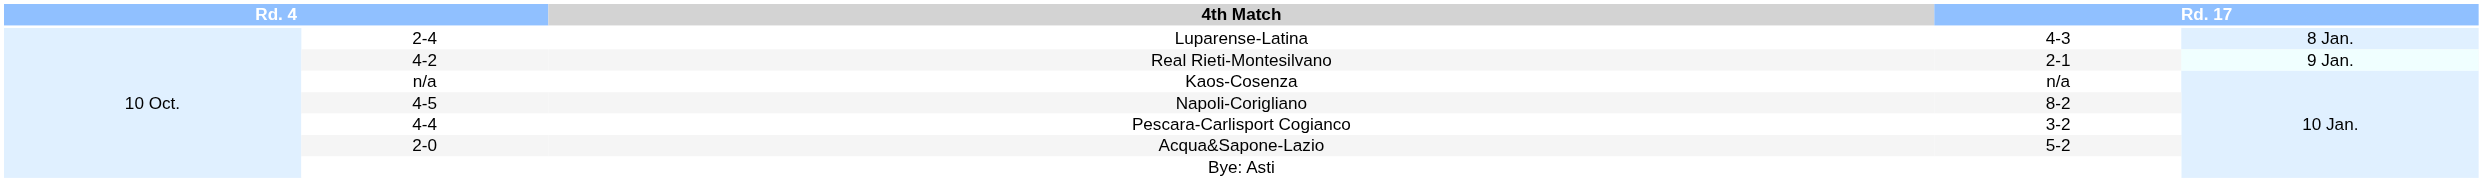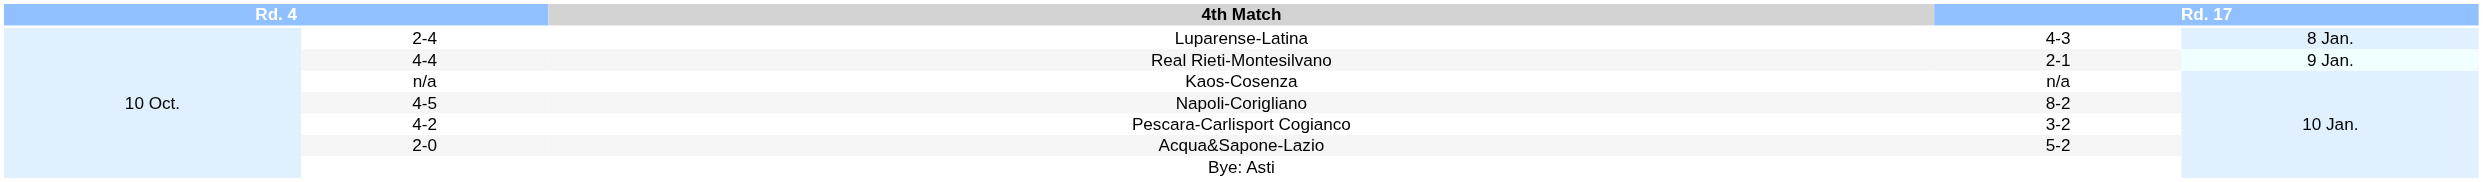 <table border=0 cellspacing=0 cellpadding=1 style="font-size: 85%; text-align: center;" width=99%>
 <tr>
 <td colspan=2 style="background:#90C0FF;color:white;"><strong>Rd. 4</strong></td>
 <td style="background:#D3D3D3"><strong>4th Match</strong></td>
 <td colspan=2 style="background:#90C0FF;color:white;"><strong>Rd. 17 </strong></td>
 </tr>
 <tr align=center>
 <th width=12%></th>
 <th width=10%></th>
 <th width=56%></th>
 <th width=10%></th>
 <th width=12%></th>
 </tr>
 <tr>
 <td style="background:#E0F0FF" rowspan=7>10 Oct.</td>
 <td>2-4</td>
 <td>Luparense-Latina</td>
 <td>4-3</td>
 <td rowspan=1 style="background:#E0F0FF">8 Jan.</td>
 </tr>
 <tr style="background:#F5F5F5">
-<td>4-2</td>
+<td>4-4</td>
 <td>Real Rieti-Montesilvano</td>
 <td>2-1</td>
 <td rowspan=1 style="background:#F0FFFF">9 Jan.</td>
 </tr>
 <tr style="background:#FFFFFF">
 <td>n/a</td>
 <td>Kaos-Cosenza</td>
 <td>n/a</td>
 <td rowspan=5 style="background:#E0F0FF">10 Jan.</td>
 </tr>
 <tr style="background:#F5F5F5">
 <td>4-5</td>
 <td>Napoli-Corigliano</td>
 <td>8-2</td>
 </tr>
 <tr style="background:#FFFFFF">
-<td>4-4</td>
+<td>4-2</td>
 <td>Pescara-Carlisport Cogianco</td>
 <td>3-2</td>
 </tr>
 <tr style="background:#F5F5F5">
 <td>2-0</td>
 <td>Acqua&Sapone-Lazio</td>
 <td>5-2</td>
 </tr>
 <tr style="background:#FFFFFF">
 <td></td>
 <td>Bye: Asti</td>
 <td></td>
 </tr>
 </table>
